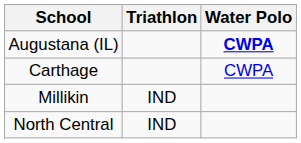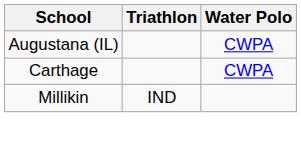 <table class="wikitable" style="text-align:center">
 <tr>
 <th>School</th>
 <th>Triathlon</th>
 <th>Water Polo</th>
 </tr>
 <tr>
 <td>Augustana (IL)</td>
 <td></td>
-<td><strong><a href='#'>CWPA</a></strong></td>
+<td><a href='#'>CWPA</a></td>
 </tr>
 <tr>
 <td>Carthage</td>
 <td></td>
 <td><a href='#'>CWPA</a></td>
 </tr>
 <tr>
 <td>Millikin</td>
 <td>IND</td>
 <td></td>
 </tr>
-<tr>
-<td>North Central</td>
-<td>IND</td>
-<td></td>
-</tr>
 </table>
